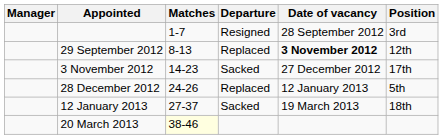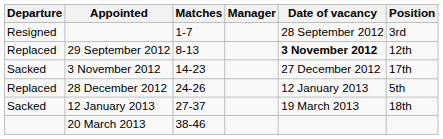 <table class="wikitable">
 <tr>
-<th>Manager</th>
+<th>Departure</th>
 <th>Appointed</th>
 <th>Matches</th>
-<th>Departure</th>
+<th>Manager</th>
 <th>Date of vacancy</th>
 <th>Position</th>
 </tr>
 <tr>
-<td> </td>
+<td>Resigned</td>
 <td></td>
 <td>1-7</td>
-<td>Resigned</td>
+<td> </td>
 <td>28 September 2012</td>
 <td>3rd</td>
 </tr>
 <tr>
-<td> </td>
+<td>Replaced</td>
 <td>29 September 2012</td>
 <td>8-13</td>
-<td>Replaced</td>
+<td> </td>
 <td><strong>3 November 2012</strong></td>
 <td>12th</td>
 </tr>
 <tr>
-<td> </td>
+<td>Sacked</td>
 <td>3 November 2012</td>
 <td>14-23</td>
-<td>Sacked</td>
+<td> </td>
 <td>27 December 2012</td>
 <td>17th</td>
 </tr>
 <tr>
-<td> </td>
+<td>Replaced</td>
 <td>28 December 2012</td>
 <td>24-26</td>
-<td>Replaced</td>
+<td> </td>
 <td>12 January 2013</td>
 <td>5th</td>
 </tr>
 <tr>
-<td> </td>
+<td>Sacked</td>
 <td>12 January 2013</td>
 <td>27-37</td>
-<td>Sacked</td>
+<td> </td>
 <td>19 March 2013</td>
 <td>18th</td>
 </tr>
 <tr>
+<td></td>
+<td>20 March 2013</td>
+<td>38-46</td>
 <td> </td>
-<td>20 March 2013</td>
-<td style="background: lightyellow;">38-46</td>
-<td></td>
 <td></td>
 <td></td>
 </tr>
 </table>
